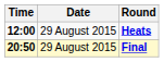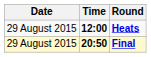 <table class="wikitable">
 <tr>
+<th>Date</th>
 <th>Time</th>
-<th>Date</th>
 <th>Round</th>
 </tr>
 <tr>
+<td>29 August 2015</td>
 <td><strong>12:00</strong></td>
-<td>29 August 2015</td>
 <td><strong><a href='#'>Heats</a></strong></td>
 </tr>
 <tr style=background:lemonchiffon>
+<td>29 August 2015</td>
 <td><strong>20:50</strong></td>
-<td>29 August 2015</td>
 <td><strong><a href='#'>Final</a></strong></td>
 </tr>
 </table>
